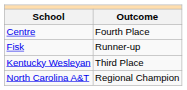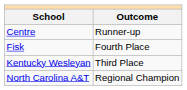 <table class="wikitable" style="float:left; margin-right:1em;">
 <tr>
 <th colspan="3" style="background:#ffdead;"></th>
 </tr>
 <tr>
 <th>School</th>
 <th>Outcome</th>
 </tr>
 <tr>
 <td><a href='#'>Centre</a></td>
-<td>Fourth Place</td>
+<td>Runner-up</td>
 </tr>
 <tr>
 <td><a href='#'>Fisk</a></td>
-<td>Runner-up</td>
+<td>Fourth Place</td>
 </tr>
 <tr>
 <td><a href='#'>Kentucky Wesleyan</a></td>
 <td>Third Place</td>
 </tr>
 <tr>
 <td><a href='#'>North Carolina A&T</a></td>
 <td>Regional Champion</td>
 </tr>
 </table>
